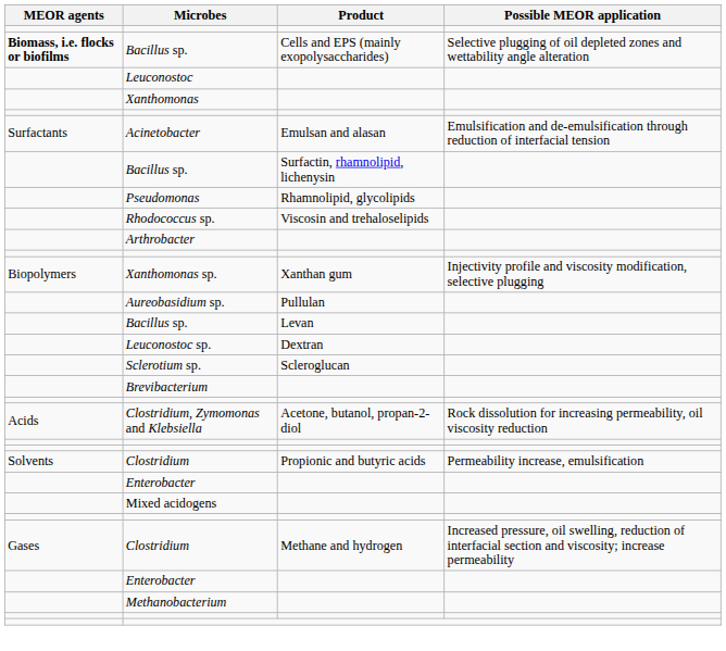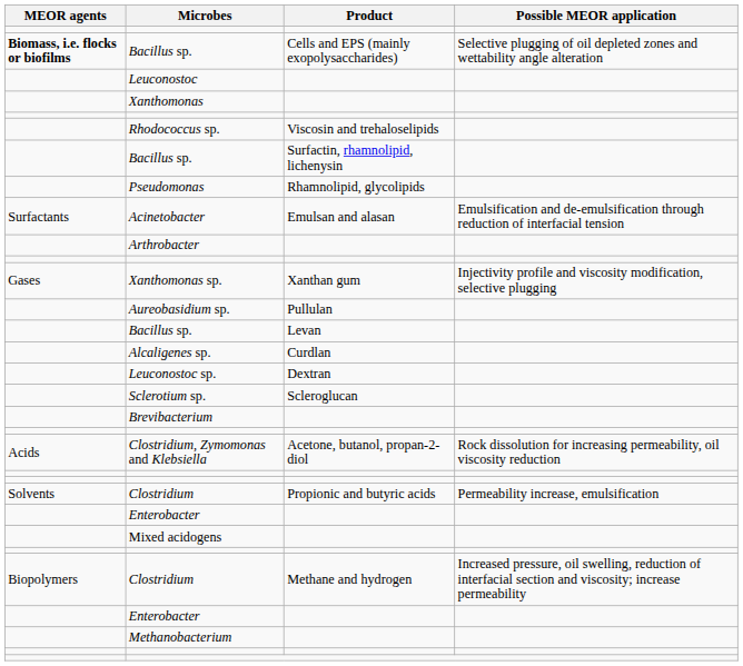 <table class="wikitable">
 <tr>
 <th>MEOR agents</th>
 <th>Microbes</th>
 <th>Product</th>
 <th>Possible MEOR application</th>
 </tr>
 <tr>
 <td></td>
 <td></td>
 <td></td>
 <td></td>
 </tr>
 <tr>
 <td><strong>Biomass, i.e. flocks or biofilms</strong></td>
 <td><em>Bacillus</em> sp.</td>
 <td>Cells and EPS (mainly exopolysaccharides)</td>
 <td>Selective plugging of oil depleted zones and wettability angle alteration</td>
 </tr>
 <tr>
 <td></td>
 <td><em>Leuconostoc</em></td>
 <td></td>
 <td></td>
 </tr>
 <tr>
 <td></td>
 <td><em>Xanthomonas</em></td>
 <td></td>
 <td></td>
 </tr>
 <tr>
 <td></td>
 <td></td>
 <td></td>
 <td></td>
 </tr>
 <tr>
-<td>Surfactants</td>
-<td><em>Acinetobacter</em></td>
-<td>Emulsan and alasan</td>
-<td>Emulsification and de-emulsification through reduction of interfacial tension</td>
+<td></td>
+<td><em>Rhodococcus</em> sp.</td>
+<td>Viscosin and trehaloselipids</td>
+<td></td>
 </tr>
 <tr>
 <td></td>
 <td><em>Bacillus</em> sp.</td>
 <td>Surfactin, <a href='#'>rhamnolipid</a>, lichenysin</td>
 <td></td>
 </tr>
 <tr>
 <td></td>
 <td><em>Pseudomonas</em></td>
 <td>Rhamnolipid, glycolipids</td>
 <td></td>
 </tr>
 <tr>
-<td></td>
-<td><em>Rhodococcus</em> sp.</td>
-<td>Viscosin and trehaloselipids</td>
-<td></td>
+<td>Surfactants</td>
+<td><em>Acinetobacter</em></td>
+<td>Emulsan and alasan</td>
+<td>Emulsification and de-emulsification through reduction of interfacial tension</td>
 </tr>
 <tr>
 <td></td>
 <td><em>Arthrobacter</em></td>
 <td></td>
 <td></td>
 </tr>
 <tr>
 <td></td>
 <td></td>
 <td></td>
 <td></td>
 </tr>
 <tr>
-<td>Biopolymers</td>
+<td>Gases</td>
 <td><em>Xanthomonas</em> sp.</td>
 <td>Xanthan gum</td>
 <td>Injectivity  profile and viscosity modification, selective plugging</td>
 </tr>
 <tr>
 <td></td>
 <td><em>Aureobasidium</em> sp.</td>
 <td>Pullulan</td>
 <td></td>
 </tr>
 <tr>
 <td></td>
 <td><em>Bacillus</em> sp.</td>
 <td>Levan</td>
+<td></td>
+</tr>
+<tr>
+<td></td>
+<td><em>Alcaligenes</em> sp.</td>
+<td>Curdlan</td>
 <td></td>
 </tr>
 <tr>
 <td></td>
 <td><em>Leuconostoc</em> sp.</td>
 <td>Dextran</td>
 <td></td>
 </tr>
 <tr>
 <td></td>
 <td><em>Sclerotium</em> sp.</td>
 <td>Scleroglucan</td>
 <td></td>
 </tr>
 <tr>
 <td></td>
 <td><em>Brevibacterium</em></td>
 <td></td>
 <td></td>
 </tr>
 <tr>
 <td></td>
 <td></td>
 <td></td>
 <td></td>
 </tr>
 <tr>
 <td>Acids</td>
 <td><em>Clostridium</em>, <em>Zymomonas</em> and <em>Klebsiella</em></td>
 <td>Acetone, butanol, propan-2-diol</td>
 <td>Rock dissolution for increasing permeability, oil viscosity reduction</td>
 </tr>
 <tr>
 <td></td>
 <td></td>
 <td></td>
 <td></td>
 </tr>
 <tr>
 <td></td>
 <td></td>
 <td></td>
 <td></td>
 </tr>
 <tr>
 <td>Solvents</td>
 <td><em>Clostridium</em></td>
 <td>Propionic and butyric acids</td>
 <td>Permeability increase, emulsification</td>
 </tr>
 <tr>
 <td></td>
 <td><em>Enterobacter</em></td>
 <td></td>
 <td></td>
 </tr>
 <tr>
 <td></td>
 <td>Mixed acidogens</td>
 <td></td>
 <td></td>
 </tr>
 <tr>
 <td></td>
 <td></td>
 <td></td>
 <td></td>
 </tr>
 <tr>
-<td>Gases</td>
+<td>Biopolymers</td>
 <td><em>Clostridium</em></td>
 <td>Methane and hydrogen</td>
 <td>Increased pressure, oil swelling, reduction of interfacial section and viscosity; increase permeability</td>
 </tr>
 <tr>
 <td></td>
 <td><em>Enterobacter</em></td>
 <td></td>
 <td></td>
 </tr>
 <tr>
 <td></td>
 <td><em>Methanobacterium</em></td>
 <td></td>
 <td></td>
 </tr>
 <tr>
 <td></td>
 <td></td>
 <td></td>
 <td></td>
 </tr>
 <tr>
 <td></td>
 </tr>
 </table>
